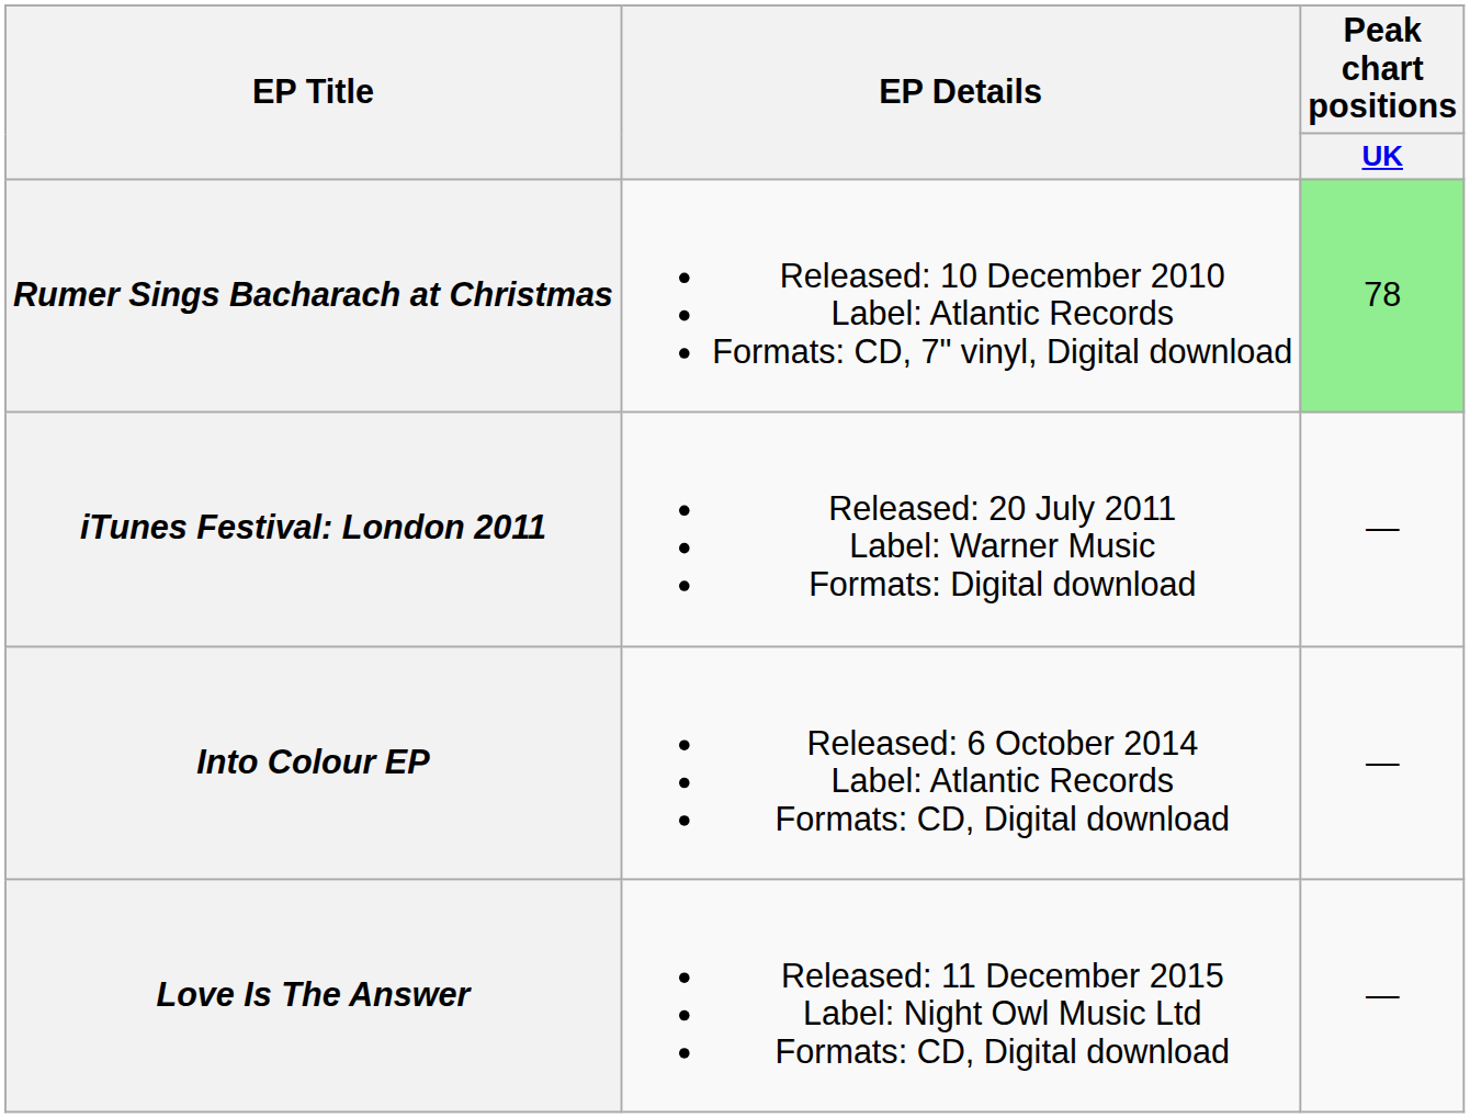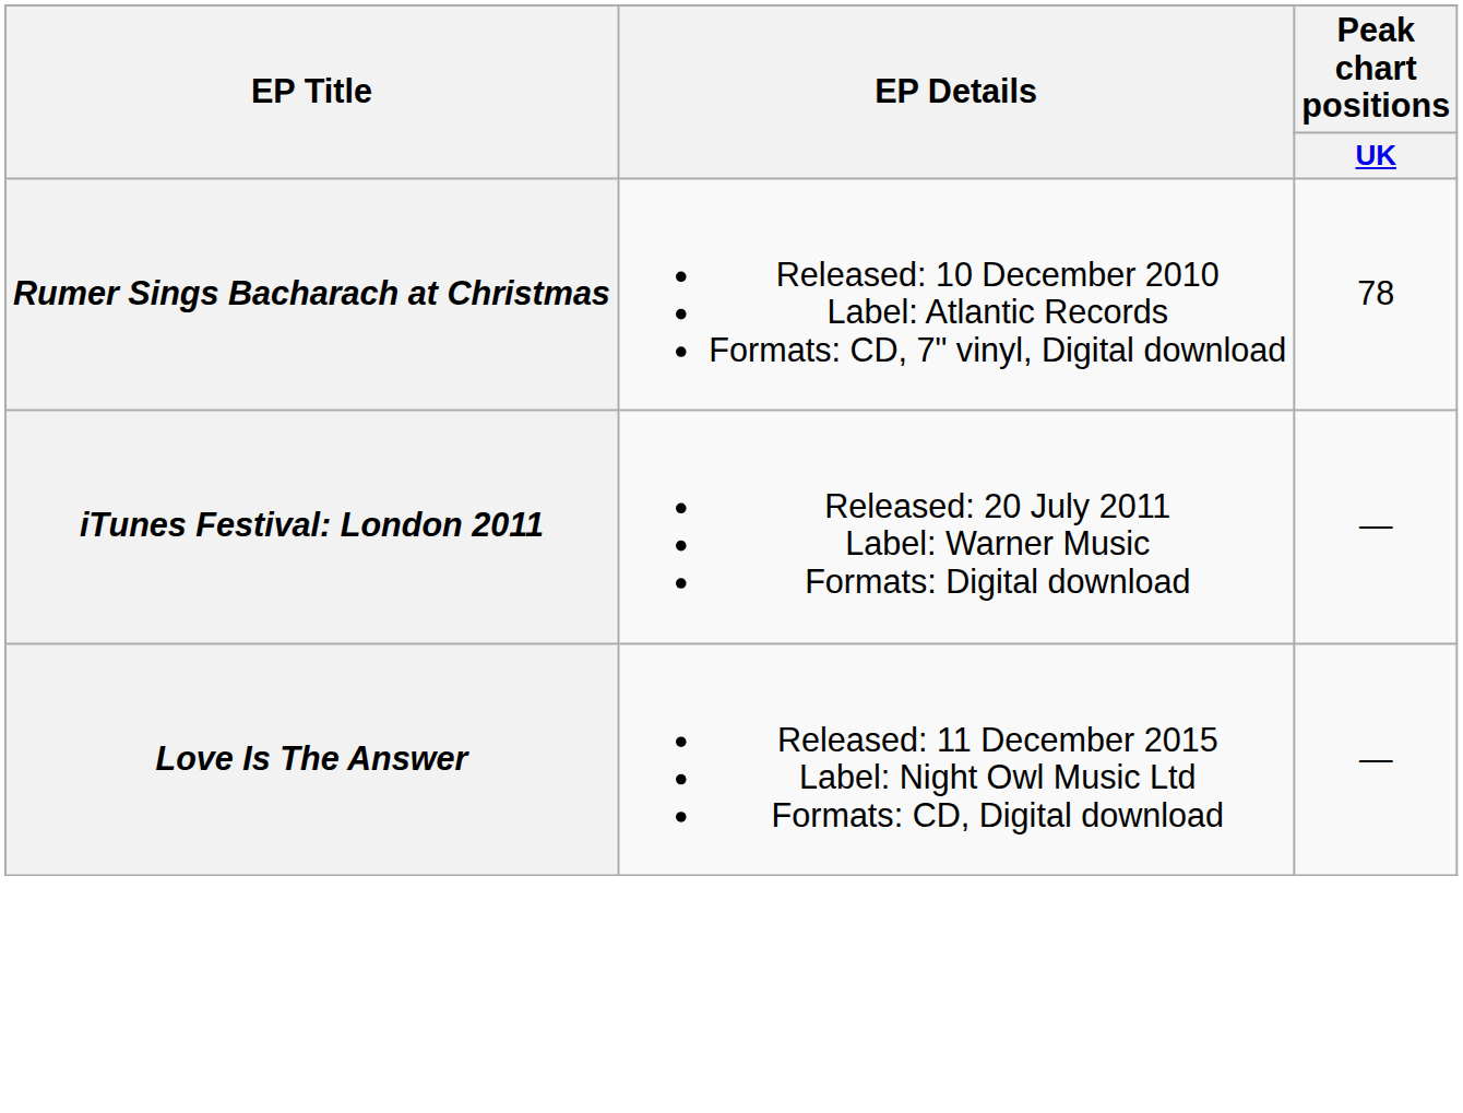 <table class="wikitable plainrowheaders" style="text-align:center;">
 <tr>
 <th scope="col" rowspan="2">EP Title</th>
 <th scope="col" rowspan="2">EP Details</th>
 <th scope="col">Peak chart positions</th>
 </tr>
 <tr>
 <th scope="col" style="width:4em;font-size:85%"><a href='#'>UK</a><br></th>
 </tr>
 <tr>
 <th scope="row"><em>Rumer Sings Bacharach at Christmas</em></th>
 <td><br><ul><li>Released: 10 December 2010</li><li>Label: Atlantic Records</li><li>Formats: CD, 7" vinyl, Digital download</li></ul></td>
-<td style="background: lightgreen;">78</td>
+<td>78</td>
 </tr>
 <tr>
 <th scope="row"><em>iTunes Festival: London 2011</em></th>
 <td><br><ul><li>Released: 20 July 2011</li><li>Label: Warner Music</li><li>Formats: Digital download</li></ul></td>
-<td>—</td>
-</tr>
-<tr>
-<th scope="row"><em>Into Colour EP</em></th>
-<td><br><ul><li>Released: 6 October 2014</li><li>Label: Atlantic Records</li><li>Formats: CD, Digital download</li></ul></td>
 <td>—</td>
 </tr>
 <tr>
 <th scope="row"><em>Love Is The Answer</em></th>
 <td><br><ul><li>Released: 11 December 2015</li><li>Label: Night Owl Music Ltd</li><li>Formats: CD, Digital download</li></ul></td>
 <td>—</td>
 </tr>
 </table>
